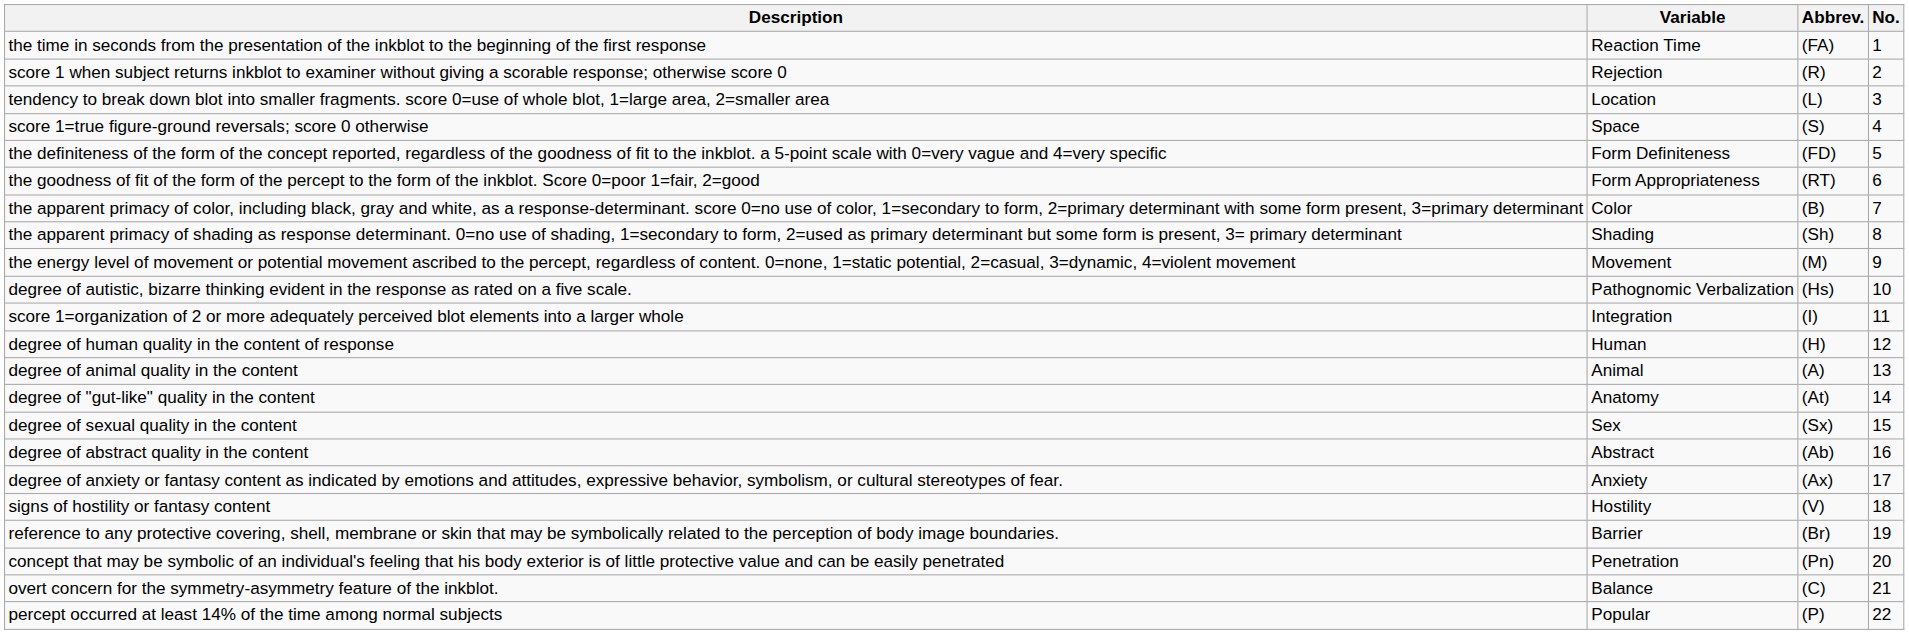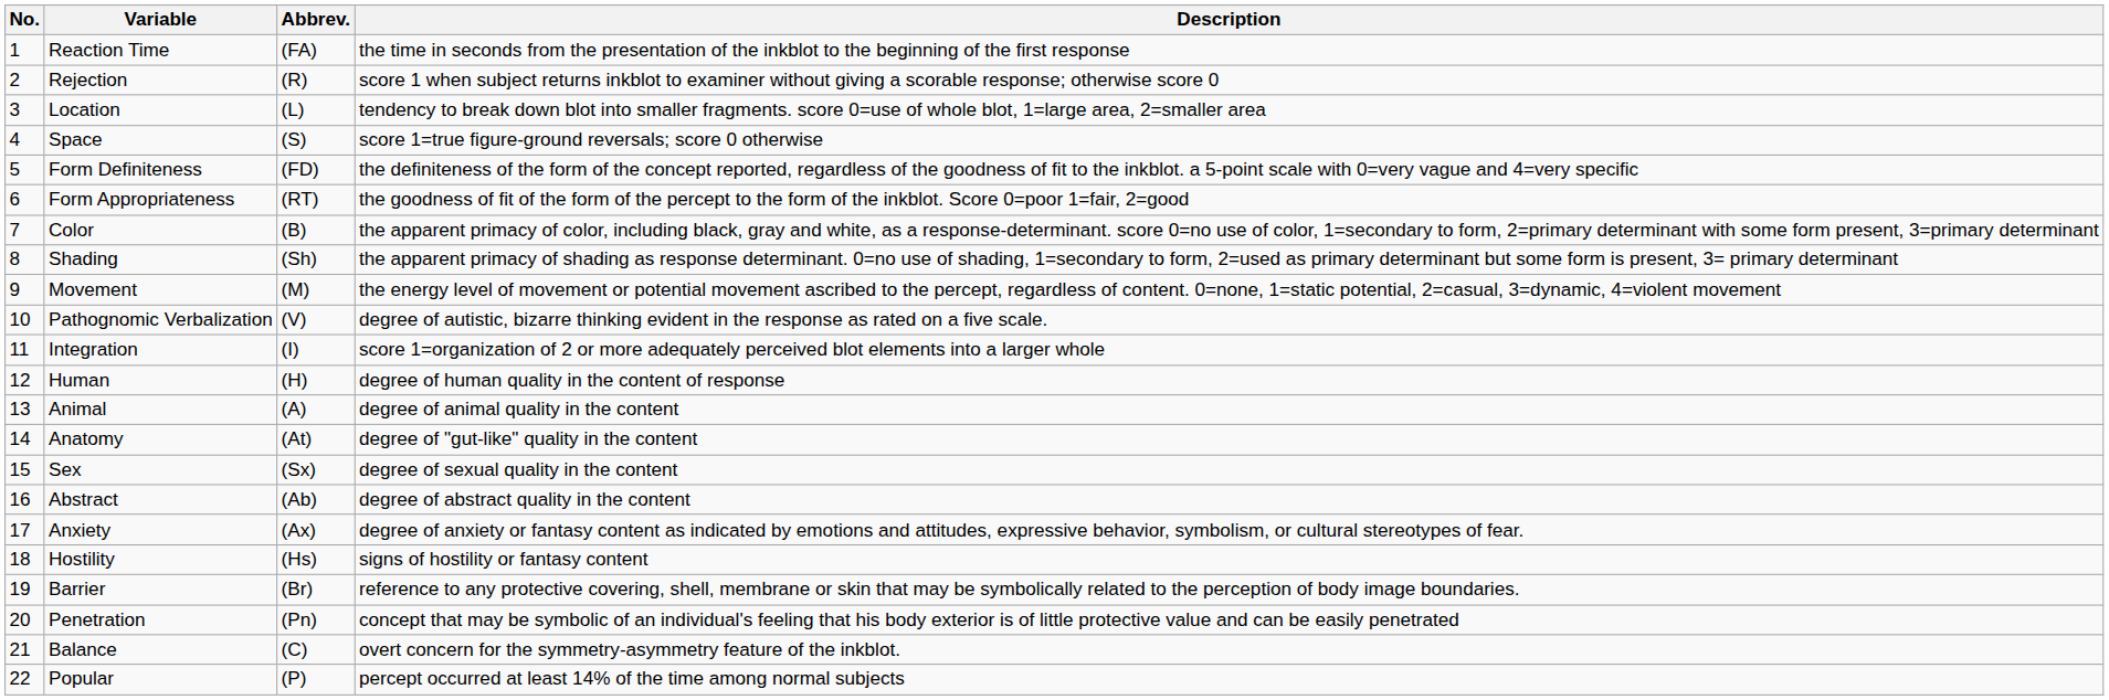 <table class="wikitable">
 <tr>
-<th>Description</th>
+<th>No.</th>
 <th>Variable</th>
 <th>Abbrev.</th>
-<th>No.</th>
+<th>Description</th>
 </tr>
 <tr>
-<td>the time in seconds from the presentation of the inkblot to the beginning of the first response</td>
+<td>1</td>
 <td>Reaction Time</td>
 <td>(FA)</td>
-<td>1</td>
+<td>the time in seconds from the presentation of the inkblot to the beginning of the first response</td>
 </tr>
 <tr>
-<td>score 1 when subject returns inkblot to examiner without giving a scorable response; otherwise score 0</td>
+<td>2</td>
 <td>Rejection</td>
 <td>(R)</td>
-<td>2</td>
+<td>score 1 when subject returns inkblot to examiner without giving a scorable response; otherwise score 0</td>
 </tr>
 <tr>
-<td>tendency to break down blot into smaller fragments. score 0=use of whole blot, 1=large area, 2=smaller area</td>
+<td>3</td>
 <td>Location</td>
 <td>(L)</td>
-<td>3</td>
+<td>tendency to break down blot into smaller fragments. score 0=use of whole blot, 1=large area, 2=smaller area</td>
 </tr>
 <tr>
-<td>score 1=true figure-ground reversals; score 0 otherwise</td>
+<td>4</td>
 <td>Space</td>
 <td>(S)</td>
-<td>4</td>
+<td>score 1=true figure-ground reversals; score 0 otherwise</td>
 </tr>
 <tr>
-<td>the definiteness of the form of the concept reported, regardless of the goodness of fit to the inkblot. a 5-point scale with 0=very vague and 4=very specific</td>
+<td>5</td>
 <td>Form Definiteness</td>
 <td>(FD)</td>
-<td>5</td>
+<td>the definiteness of the form of the concept reported, regardless of the goodness of fit to the inkblot. a 5-point scale with 0=very vague and 4=very specific</td>
 </tr>
 <tr>
-<td>the goodness of fit of the form of the percept to the form of the inkblot. Score 0=poor 1=fair, 2=good</td>
+<td>6</td>
 <td>Form Appropriateness</td>
 <td>(RT)</td>
-<td>6</td>
+<td>the goodness of fit of the form of the percept to the form of the inkblot. Score 0=poor 1=fair, 2=good</td>
 </tr>
 <tr>
-<td>the apparent primacy of color, including black, gray and white, as a response-determinant. score 0=no use of color, 1=secondary to form, 2=primary determinant with some form present, 3=primary determinant</td>
+<td>7</td>
 <td>Color</td>
 <td>(B)</td>
-<td>7</td>
+<td>the apparent primacy of color, including black, gray and white, as a response-determinant. score 0=no use of color, 1=secondary to form, 2=primary determinant with some form present, 3=primary determinant</td>
 </tr>
 <tr>
-<td>the apparent primacy of shading as response determinant. 0=no use of shading, 1=secondary to form, 2=used as primary determinant but some form is present, 3= primary determinant</td>
+<td>8</td>
 <td>Shading</td>
 <td>(Sh)</td>
-<td>8</td>
+<td>the apparent primacy of shading as response determinant. 0=no use of shading, 1=secondary to form, 2=used as primary determinant but some form is present, 3= primary determinant</td>
 </tr>
 <tr>
-<td>the energy level of movement or potential movement ascribed to the percept, regardless of content. 0=none, 1=static potential, 2=casual, 3=dynamic, 4=violent movement</td>
+<td>9</td>
 <td>Movement</td>
 <td>(M)</td>
-<td>9</td>
+<td>the energy level of movement or potential movement ascribed to the percept, regardless of content. 0=none, 1=static potential, 2=casual, 3=dynamic, 4=violent movement</td>
 </tr>
 <tr>
+<td>10</td>
+<td>Pathognomic Verbalization</td>
+<td>(V)</td>
 <td>degree of autistic, bizarre thinking evident in the response as rated on a five scale.</td>
-<td>Pathognomic Verbalization</td>
-<td>(Hs)</td>
-<td>10</td>
 </tr>
 <tr>
-<td>score 1=organization of 2 or more adequately perceived blot elements into a larger whole</td>
+<td>11</td>
 <td>Integration</td>
 <td>(I)</td>
-<td>11</td>
+<td>score 1=organization of 2 or more adequately perceived blot elements into a larger whole</td>
 </tr>
 <tr>
-<td>degree of human quality in the content of response</td>
+<td>12</td>
 <td>Human</td>
 <td>(H)</td>
-<td>12</td>
+<td>degree of human quality in the content of response</td>
 </tr>
 <tr>
-<td>degree of animal quality in the content</td>
+<td>13</td>
 <td>Animal</td>
 <td>(A)</td>
-<td>13</td>
+<td>degree of animal quality in the content</td>
 </tr>
 <tr>
-<td>degree of "gut-like" quality in the content</td>
+<td>14</td>
 <td>Anatomy</td>
 <td>(At)</td>
-<td>14</td>
+<td>degree of "gut-like" quality in the content</td>
 </tr>
 <tr>
-<td>degree of sexual quality in the content</td>
+<td>15</td>
 <td>Sex</td>
 <td>(Sx)</td>
-<td>15</td>
+<td>degree of sexual quality in the content</td>
 </tr>
 <tr>
-<td>degree of abstract quality in the content</td>
+<td>16</td>
 <td>Abstract</td>
 <td>(Ab)</td>
-<td>16</td>
+<td>degree of abstract quality in the content</td>
 </tr>
 <tr>
-<td>degree of anxiety or fantasy content as indicated by emotions and attitudes, expressive behavior, symbolism, or cultural stereotypes of fear.</td>
+<td>17</td>
 <td>Anxiety</td>
 <td>(Ax)</td>
-<td>17</td>
+<td>degree of anxiety or fantasy content as indicated by emotions and attitudes, expressive behavior, symbolism, or cultural stereotypes of fear.</td>
 </tr>
 <tr>
+<td>18</td>
+<td>Hostility</td>
+<td>(Hs)</td>
 <td>signs of hostility or fantasy content</td>
-<td>Hostility</td>
-<td>(V)</td>
-<td>18</td>
 </tr>
 <tr>
-<td>reference to any protective covering, shell, membrane or skin that may be symbolically related to the perception of body image boundaries.</td>
+<td>19</td>
 <td>Barrier</td>
 <td>(Br)</td>
-<td>19</td>
+<td>reference to any protective covering, shell, membrane or skin that may be symbolically related to the perception of body image boundaries.</td>
 </tr>
 <tr>
-<td>concept that may be symbolic of an individual's feeling that his body exterior is of little protective value and can be easily penetrated</td>
+<td>20</td>
 <td>Penetration</td>
 <td>(Pn)</td>
-<td>20</td>
+<td>concept that may be symbolic of an individual's feeling that his body exterior is of little protective value and can be easily penetrated</td>
 </tr>
 <tr>
-<td>overt concern for the symmetry-asymmetry feature of the inkblot.</td>
+<td>21</td>
 <td>Balance</td>
 <td>(C)</td>
-<td>21</td>
+<td>overt concern for the symmetry-asymmetry feature of the inkblot.</td>
 </tr>
 <tr>
-<td>percept occurred at least 14% of the time among normal subjects</td>
+<td>22</td>
 <td>Popular</td>
 <td>(P)</td>
-<td>22</td>
+<td>percept occurred at least 14% of the time among normal subjects</td>
 </tr>
 </table>
